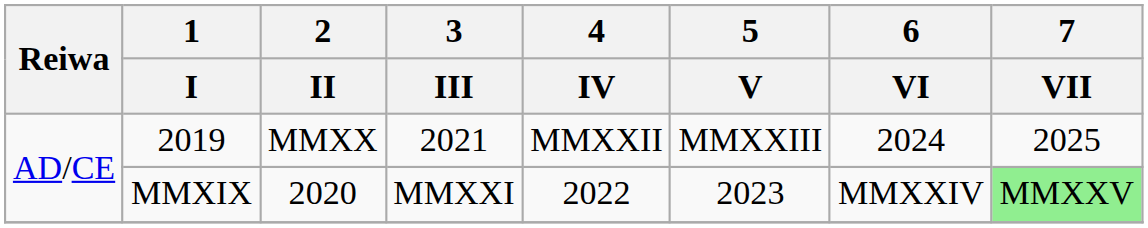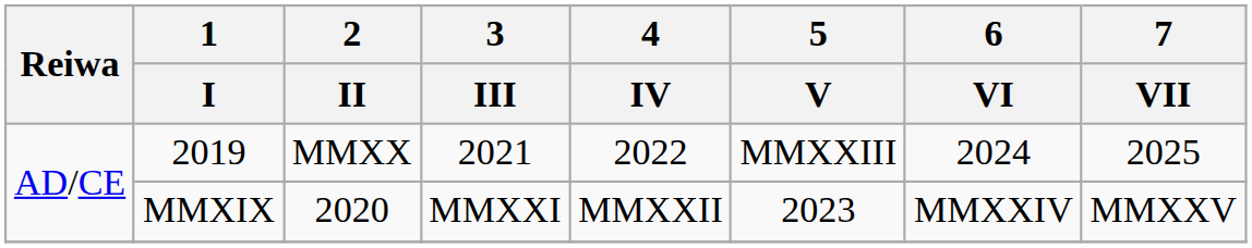 <table class="wikitable" style="text-align:center">
 <tr>
 <th rowspan="2">Reiwa</th>
 <th>1</th>
 <th>2</th>
 <th>3</th>
 <th>4</th>
 <th>5</th>
 <th>6</th>
 <th>7</th>
 </tr>
 <tr>
 <th>I</th>
 <th>II</th>
 <th>III</th>
 <th>IV</th>
 <th>V</th>
 <th>VI</th>
 <th>VII</th>
 </tr>
 <tr>
 <td rowspan="2"><a href='#'>AD</a>/<a href='#'>CE</a></td>
 <td>2019</td>
 <td>MMXX</td>
 <td>2021</td>
-<td>MMXXII</td>
+<td>2022</td>
 <td>MMXXIII</td>
 <td>2024</td>
 <td>2025</td>
 </tr>
 <tr>
 <td>MMXIX</td>
 <td>2020</td>
 <td>MMXXI</td>
-<td>2022</td>
+<td>MMXXII</td>
 <td>2023</td>
 <td>MMXXIV</td>
-<td style="background: lightgreen;">MMXXV</td>
+<td>MMXXV</td>
 </tr>
 <tr>
 </tr>
 </table>
